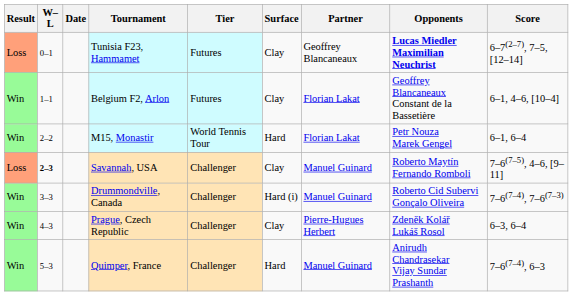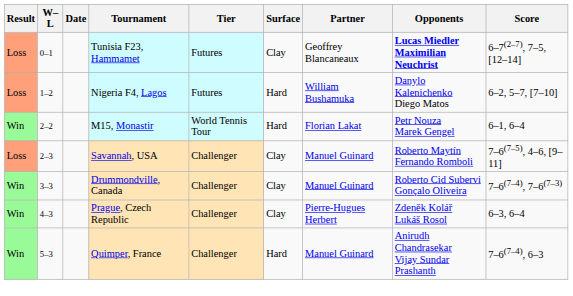 <table class="sortable wikitable">
 <tr>
 <th>Result</th>
 <th class="unsortable">W–L</th>
 <th>Date</th>
 <th>Tournament</th>
 <th>Tier</th>
 <th>Surface</th>
 <th>Partner</th>
 <th>Opponents</th>
 <th class="unsortable">Score</th>
 </tr>
 <tr>
 <td style="background:#FFA07A">Loss</td>
 <td><small>0–1</small></td>
 <td></td>
 <td style="background:#cffcff;">Tunisia F23, <a href='#'>Hammamet</a></td>
 <td style="background:#cffcff;">Futures</td>
 <td>Clay</td>
 <td> Geoffrey Blancaneaux</td>
 <td><strong> <a href='#'>Lucas Miedler</a><br> <a href='#'>Maximilian Neuchrist</a></strong></td>
 <td>6–7<sup>(2–7)</sup>, 7–5, [12–14]</td>
 </tr>
 <tr>
-<td style="background:#98FB98">Win</td>
-<td><small>1–1</small></td>
+<td style="background:#FFA07A">Loss</td>
+<td><small>1–2</small></td>
 <td></td>
-<td style="background:#cffcff;">Belgium F2, <a href='#'>Arlon</a></td>
+<td style="background:#cffcff;">Nigeria F4, <a href='#'>Lagos</a></td>
 <td style="background:#cffcff;">Futures</td>
-<td>Clay</td>
-<td> <a href='#'>Florian Lakat</a></td>
-<td> <a href='#'>Geoffrey Blancaneaux</a><br> Constant de la Bassetière</td>
-<td>6–1, 4–6, [10–4]</td>
+<td>Hard</td>
+<td> <a href='#'>William Bushamuka</a></td>
+<td> <a href='#'>Danylo Kalenichenko</a><br> Diego Matos</td>
+<td>6–2, 5–7, [7–10]</td>
 </tr>
 <tr>
 <td style="background:#98FB98">Win</td>
 <td><small>2–2</small></td>
 <td></td>
 <td style="background:#cffcff;">M15, <a href='#'>Monastir</a></td>
 <td style="background:#cffcff;">World Tennis Tour</td>
 <td>Hard</td>
 <td> <a href='#'>Florian Lakat</a></td>
 <td> <a href='#'>Petr Nouza</a><br> <a href='#'>Marek Gengel</a></td>
 <td>6–1, 6–4</td>
 </tr>
 <tr>
 <td style="background:#FFA07A">Loss</td>
-<td><strong><small>2–3</small></strong></td>
+<td><small>2–3</small></td>
 <td><a href='#'></a></td>
 <td style="background:moccasin;"><a href='#'>Savannah</a>, USA</td>
 <td style="background:moccasin;">Challenger</td>
 <td>Clay</td>
 <td> <a href='#'>Manuel Guinard</a></td>
 <td> <a href='#'>Roberto Maytín</a><br> <a href='#'>Fernando Romboli</a></td>
 <td>7–6<sup>(7–5)</sup>, 4–6, [9–11]</td>
 </tr>
 <tr>
 <td style="background:#98FB98">Win</td>
 <td><small>3–3</small></td>
 <td><a href='#'></a></td>
 <td style="background:moccasin;"><a href='#'>Drummondville</a>, Canada</td>
 <td style="background:moccasin;">Challenger</td>
-<td>Hard (i)</td>
+<td>Clay</td>
 <td> <a href='#'>Manuel Guinard</a></td>
 <td> <a href='#'>Roberto Cid Subervi</a><br> <a href='#'>Gonçalo Oliveira</a></td>
 <td>7–6<sup>(7–4)</sup>, 7–6<sup>(7–3)</sup></td>
 </tr>
 <tr>
 <td style="background:#98FB98">Win</td>
 <td><small>4–3</small></td>
 <td><a href='#'></a></td>
 <td style="background:moccasin;"><a href='#'>Prague</a>, Czech Republic</td>
 <td style="background:moccasin;">Challenger</td>
 <td>Clay</td>
 <td> <a href='#'>Pierre-Hugues Herbert</a></td>
 <td> <a href='#'>Zdeněk Kolář</a><br> <a href='#'>Lukáš Rosol</a></td>
 <td>6–3, 6–4</td>
 </tr>
 <tr>
 <td bgcolor= 98FB98>Win</td>
 <td><small>5–3</small></td>
 <td><a href='#'></a></td>
 <td style="background:moccasin;"><a href='#'>Quimper</a>, France</td>
 <td style="background:moccasin;">Challenger</td>
 <td>Hard</td>
 <td> <a href='#'>Manuel Guinard</a></td>
 <td> <a href='#'>Anirudh Chandrasekar</a><br> <a href='#'>Vijay Sundar Prashanth</a></td>
 <td>7–6<sup>(7–4)</sup>, 6–3</td>
 </tr>
 </table>
